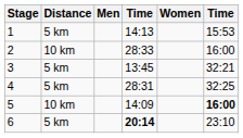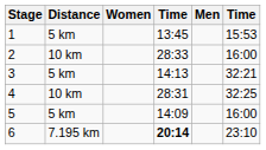 <table class = "wikitable">
 <tr>
 <th>Stage</th>
 <th>Distance</th>
+<th>Women</th>
+<th>Time</th>
 <th>Men</th>
-<th>Time</th>
-<th>Women</th>
 <th>Time</th>
 </tr>
 <tr>
 <td>1</td>
 <td>5 km</td>
 <td></td>
-<td>14:13</td>
+<td>13:45</td>
 <td></td>
 <td>15:53</td>
 </tr>
 <tr>
 <td>2</td>
 <td>10 km</td>
 <td></td>
 <td>28:33</td>
 <td></td>
 <td>16:00</td>
 </tr>
 <tr>
 <td>3</td>
 <td>5 km</td>
 <td></td>
-<td>13:45</td>
+<td>14:13</td>
 <td></td>
 <td>32:21</td>
 </tr>
 <tr>
 <td>4</td>
-<td>5 km</td>
+<td>10 km</td>
 <td></td>
 <td>28:31</td>
 <td></td>
 <td>32:25</td>
 </tr>
 <tr>
 <td>5</td>
-<td>10 km</td>
+<td>5 km</td>
 <td></td>
 <td>14:09</td>
 <td></td>
-<td><strong>16:00</strong></td>
+<td>16:00</td>
 </tr>
 <tr>
 <td>6</td>
-<td>5 km</td>
+<td>7.195 km</td>
 <td></td>
 <td><strong>20:14</strong></td>
 <td></td>
 <td>23:10</td>
 </tr>
 </table>
